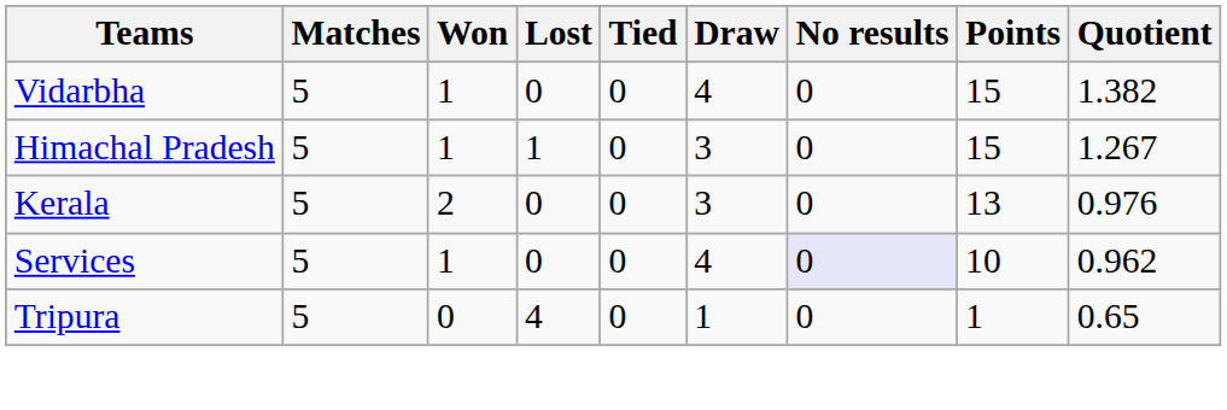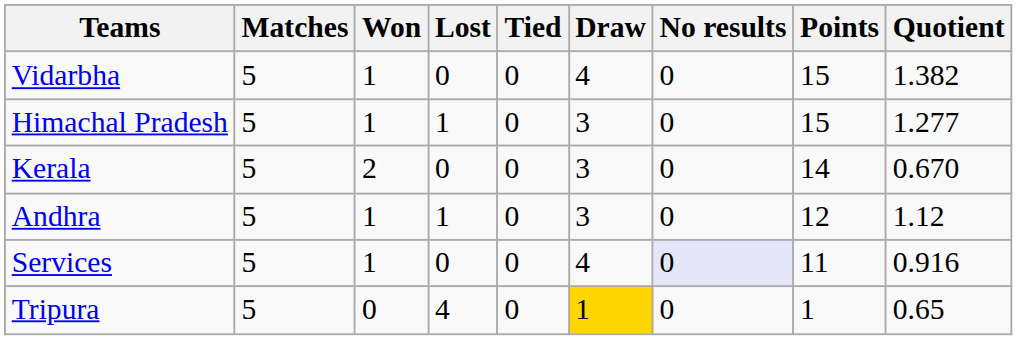 <table class="wikitable sortable">
 <tr>
 <th>Teams</th>
 <th>Matches</th>
 <th>Won</th>
 <th>Lost</th>
 <th>Tied</th>
 <th>Draw</th>
 <th>No results</th>
 <th>Points</th>
 <th>Quotient</th>
 </tr>
 <tr -bgcolor="#ccccff">
 <td><a href='#'>Vidarbha</a></td>
 <td>5</td>
 <td>1</td>
 <td>0</td>
 <td>0</td>
 <td>4</td>
 <td>0</td>
 <td>15</td>
 <td>1.382</td>
 </tr>
 <tr -bgcolor="#ccccff">
 <td><a href='#'>Himachal Pradesh</a></td>
 <td>5</td>
 <td>1</td>
 <td>1</td>
 <td>0</td>
 <td>3</td>
 <td>0</td>
 <td>15</td>
-<td>1.267</td>
+<td>1.277</td>
 </tr>
 <tr>
 <td><a href='#'>Kerala</a></td>
 <td>5</td>
 <td>2</td>
 <td>0</td>
 <td>0</td>
 <td>3</td>
 <td>0</td>
-<td>13</td>
-<td>0.976</td>
+<td>14</td>
+<td>0.670</td>
+</tr>
+<tr>
+<td><a href='#'>Andhra</a></td>
+<td>5</td>
+<td>1</td>
+<td>1</td>
+<td>0</td>
+<td>3</td>
+<td>0</td>
+<td>12</td>
+<td>1.12</td>
 </tr>
 <tr>
 <td><a href='#'>Services</a></td>
 <td>5</td>
 <td>1</td>
 <td>0</td>
 <td>0</td>
 <td>4</td>
 <td style="background: lavender;">0</td>
-<td>10</td>
-<td>0.962</td>
+<td>11</td>
+<td>0.916</td>
 </tr>
 <tr>
 <td><a href='#'>Tripura</a></td>
 <td>5</td>
 <td>0</td>
 <td>4</td>
 <td>0</td>
-<td>1</td>
+<td style="background: gold;">1</td>
 <td>0</td>
 <td>1</td>
 <td>0.65</td>
 </tr>
 </table>
